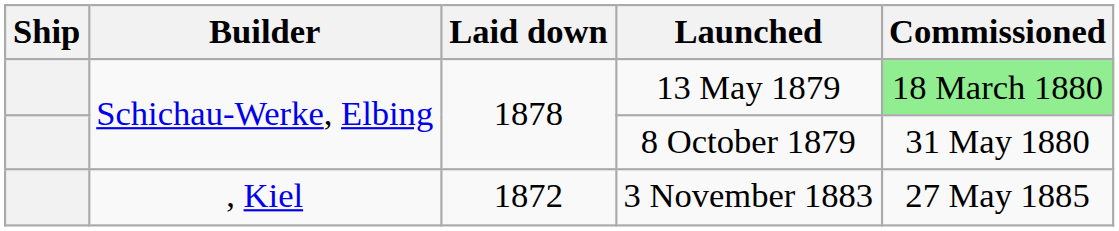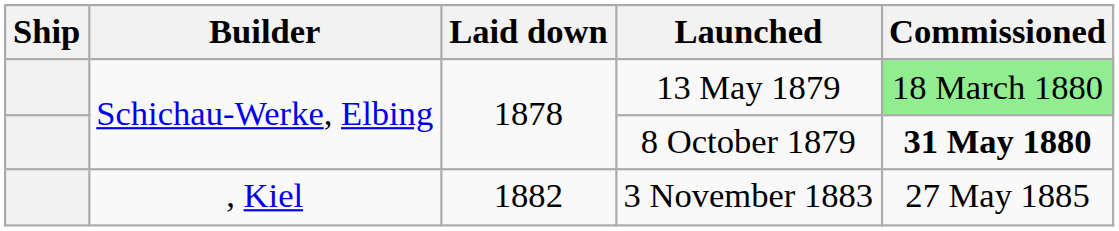 <table class="wikitable plainrowheaders">
 <tr>
 <th scope="col">Ship</th>
 <th scope="col">Builder</th>
 <th scope="col">Laid down</th>
 <th scope="col">Launched</th>
 <th scope="col">Commissioned</th>
 </tr>
 <tr>
 <th scope="row"></th>
 <td rowspan=2><a href='#'>Schichau-Werke</a>, <a href='#'>Elbing</a></td>
 <td style="text-align:center;" rowspan=2>1878</td>
 <td align=center>13 May 1879</td>
 <td align=center style="background: lightgreen;">18 March 1880</td>
 </tr>
 <tr>
 <th scope="row"></th>
 <td align=center>8 October 1879</td>
-<td align=center>31 May 1880</td>
+<td align=center><strong>31 May 1880</strong></td>
 </tr>
 <tr>
 <th scope="row"></th>
 <td align=center>, <a href='#'>Kiel</a></td>
-<td align=center>1872</td>
+<td align=center>1882</td>
 <td align=center>3 November 1883</td>
 <td align=center>27 May 1885</td>
 </tr>
 </table>
